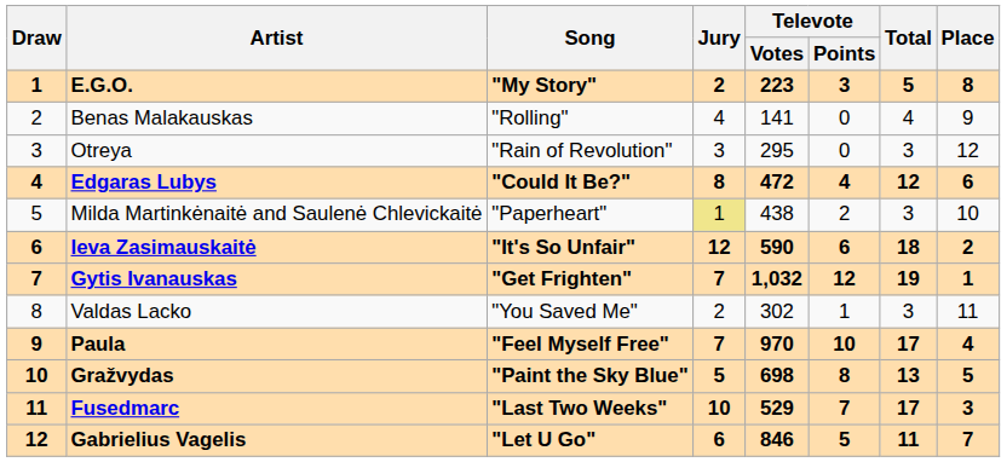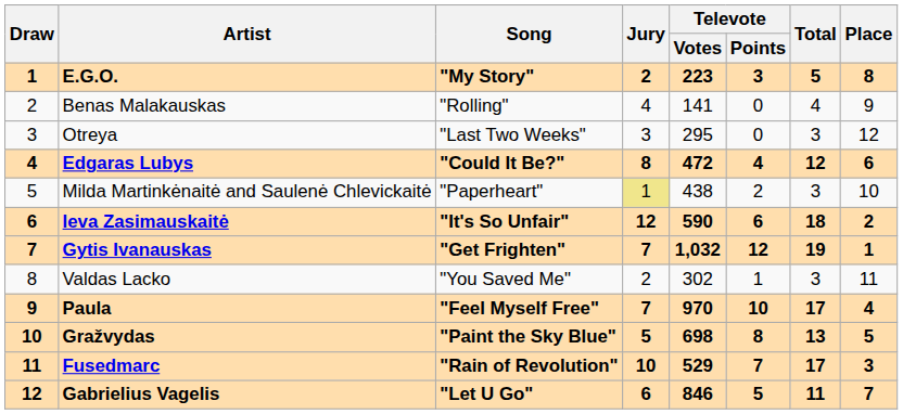 <table class="sortable wikitable" style="margin: 1em auto 1em auto; text-align:center">
 <tr>
 <th rowspan="2">Draw</th>
 <th rowspan="2">Artist</th>
 <th rowspan="2">Song</th>
 <th rowspan="2">Jury</th>
 <th colspan="2">Televote</th>
 <th rowspan="2">Total</th>
 <th rowspan="2">Place</th>
 </tr>
 <tr>
 <th>Votes</th>
 <th>Points</th>
 </tr>
 <tr style="font-weight:bold; background:navajowhite;">
 <td>1</td>
 <td align="left" data-sort-value="EGO">E.G.O.</td>
 <td align="left">"My Story"</td>
 <td>2</td>
 <td>223</td>
 <td>3</td>
 <td>5</td>
 <td>8</td>
 </tr>
 <tr>
 <td>2</td>
 <td align="left">Benas Malakauskas</td>
 <td align="left">"Rolling"</td>
 <td>4</td>
 <td>141</td>
 <td>0</td>
 <td>4</td>
 <td>9</td>
 </tr>
 <tr>
 <td>3</td>
 <td align="left">Otreya</td>
-<td align="left">"Rain of Revolution"</td>
+<td align="left">"Last Two Weeks"</td>
 <td>3</td>
 <td>295</td>
 <td>0</td>
 <td>3</td>
 <td>12</td>
 </tr>
 <tr style="font-weight:bold; background:navajowhite;">
 <td>4</td>
 <td align="left"><a href='#'>Edgaras Lubys</a></td>
 <td align="left">"Could It Be?"</td>
 <td>8</td>
 <td>472</td>
 <td>4</td>
 <td>12</td>
 <td>6</td>
 </tr>
 <tr>
 <td>5</td>
 <td align="left">Milda Martinkėnaitė and Saulenė Chlevickaitė</td>
 <td align="left">"Paperheart"</td>
 <td style="background: khaki;">1</td>
 <td>438</td>
 <td>2</td>
 <td>3</td>
 <td>10</td>
 </tr>
 <tr style="font-weight:bold; background:navajowhite;">
 <td>6</td>
 <td align="left"><a href='#'>Ieva Zasimauskaitė</a></td>
 <td align="left">"It's So Unfair"</td>
 <td>12</td>
 <td>590</td>
 <td>6</td>
 <td>18</td>
 <td>2</td>
 </tr>
 <tr style="font-weight:bold; background:navajowhite;">
 <td>7</td>
 <td align="left"><a href='#'>Gytis Ivanauskas</a></td>
 <td align="left">"Get Frighten"</td>
 <td>7</td>
 <td>1,032</td>
 <td>12</td>
 <td>19</td>
 <td>1</td>
 </tr>
 <tr>
 <td>8</td>
 <td align="left">Valdas Lacko</td>
 <td align="left">"You Saved Me"</td>
 <td>2</td>
 <td>302</td>
 <td>1</td>
 <td>3</td>
 <td>11</td>
 </tr>
 <tr style="font-weight:bold; background:navajowhite;">
 <td>9</td>
 <td align="left">Paula</td>
 <td align="left">"Feel Myself Free"</td>
 <td>7</td>
 <td>970</td>
 <td>10</td>
 <td>17</td>
 <td>4</td>
 </tr>
 <tr style="font-weight:bold; background:navajowhite;">
 <td>10</td>
 <td align="left">Gražvydas</td>
 <td align="left">"Paint the Sky Blue"</td>
 <td>5</td>
 <td>698</td>
 <td>8</td>
 <td>13</td>
 <td>5</td>
 </tr>
 <tr style="font-weight:bold; background:navajowhite;">
 <td>11</td>
 <td align="left"><a href='#'>Fusedmarc</a></td>
-<td align="left">"Last Two Weeks"</td>
+<td align="left">"Rain of Revolution"</td>
 <td>10</td>
 <td>529</td>
 <td>7</td>
 <td>17</td>
 <td>3</td>
 </tr>
 <tr style="font-weight:bold; background:navajowhite;">
 <td>12</td>
 <td align="left">Gabrielius Vagelis</td>
 <td align="left">"Let U Go"</td>
 <td>6</td>
 <td>846</td>
 <td>5</td>
 <td>11</td>
 <td>7</td>
 </tr>
 </table>
